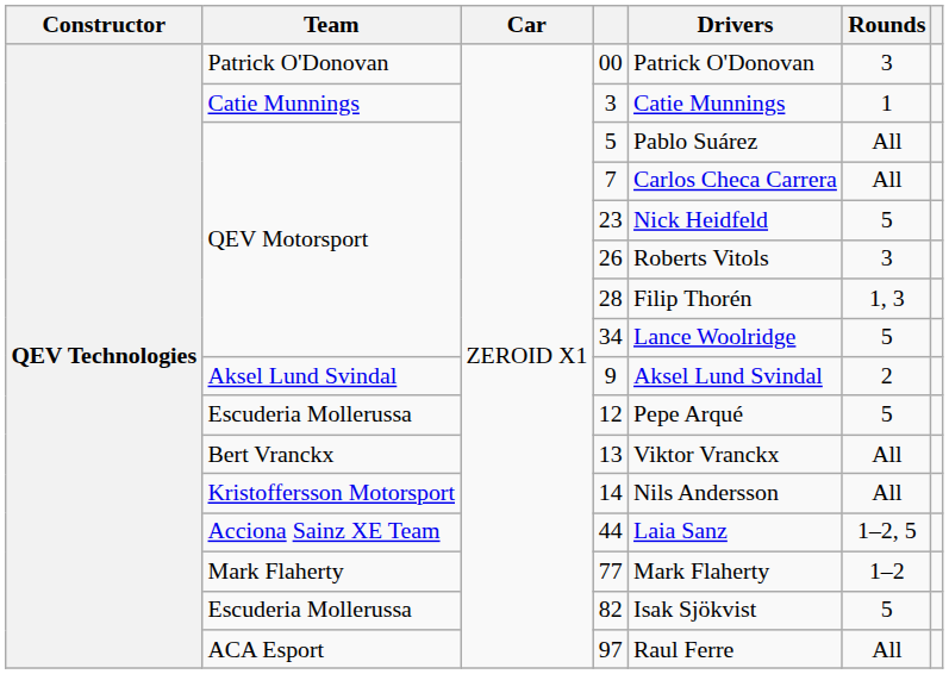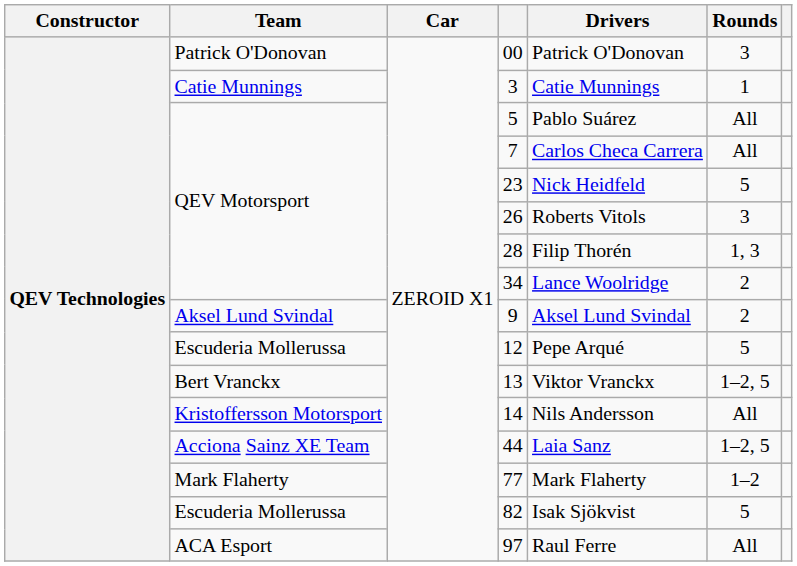 <table class="wikitable" style="font-size:85%;">
 <tr>
 <th>Constructor</th>
 <th>Team</th>
 <th>Car</th>
 <th></th>
 <th>Drivers</th>
 <th>Rounds</th>
 <th></th>
 </tr>
 <tr>
 <th rowspan="16">QEV Technologies</th>
 <td> Patrick O'Donovan</td>
 <td rowspan="16">ZEROID X1</td>
 <td align=center>00</td>
 <td> Patrick O'Donovan</td>
 <td align=center>3</td>
 <td align=center></td>
 </tr>
 <tr>
 <td> <a href='#'>Catie Munnings</a></td>
 <td align=center>3</td>
 <td> <a href='#'>Catie Munnings</a></td>
 <td align=center>1</td>
 <td align=center></td>
 </tr>
 <tr>
 <td rowspan="6"> QEV Motorsport</td>
 <td align=center>5</td>
 <td> Pablo Suárez</td>
 <td align=center>All</td>
 <td align=center></td>
 </tr>
 <tr>
 <td align=center>7</td>
 <td> <a href='#'>Carlos Checa Carrera</a></td>
 <td align="center">All</td>
 <td align=center></td>
 </tr>
 <tr>
 <td align=center>23</td>
 <td> <a href='#'>Nick Heidfeld</a></td>
 <td align=center>5</td>
 <td align=center></td>
 </tr>
 <tr>
 <td align=center>26</td>
 <td> Roberts Vitols</td>
 <td align=center>3</td>
 <td align=center></td>
 </tr>
 <tr>
 <td align="center">28</td>
 <td> Filip Thorén</td>
 <td align="center">1, 3</td>
 <td align="center"></td>
 </tr>
 <tr>
 <td align="center">34</td>
 <td> <a href='#'>Lance Woolridge</a></td>
-<td align=center>5</td>
+<td align="center">2</td>
 <td align="center"></td>
 </tr>
 <tr>
 <td> <a href='#'>Aksel Lund Svindal</a></td>
 <td align="center">9</td>
 <td> <a href='#'>Aksel Lund Svindal</a></td>
 <td align="center">2</td>
 <td align="center"></td>
 </tr>
 <tr>
 <td> Escuderia Mollerussa</td>
 <td align=center>12</td>
 <td> Pepe Arqué</td>
 <td align=center>5</td>
 <td align=center></td>
 </tr>
 <tr>
 <td> Bert Vranckx</td>
 <td align="center">13</td>
 <td> Viktor Vranckx</td>
-<td align="center">All</td>
+<td align="center">1–2, 5</td>
 <td align="center"></td>
 </tr>
 <tr>
 <td> <a href='#'>Kristoffersson Motorsport</a></td>
 <td align="center">14</td>
 <td> Nils Andersson</td>
 <td align="center">All</td>
 <td align="center"></td>
 </tr>
 <tr>
 <td> <a href='#'>Acciona</a> <a href='#'>Sainz XE Team</a></td>
 <td align="center">44</td>
 <td> <a href='#'>Laia Sanz</a></td>
 <td align="center">1–2, 5</td>
 <td align="center"></td>
 </tr>
 <tr>
 <td> Mark Flaherty</td>
 <td align="center">77</td>
 <td> Mark Flaherty</td>
 <td align="center">1–2</td>
 <td align="center"></td>
 </tr>
 <tr>
 <td> Escuderia Mollerussa</td>
 <td align="center">82</td>
 <td> Isak Sjökvist</td>
 <td align=center>5</td>
 <td align="center"></td>
 </tr>
 <tr>
 <td> ACA Esport</td>
 <td align="center">97</td>
 <td> Raul Ferre</td>
 <td align="center">All</td>
 <td align="center"></td>
 </tr>
 </table>
